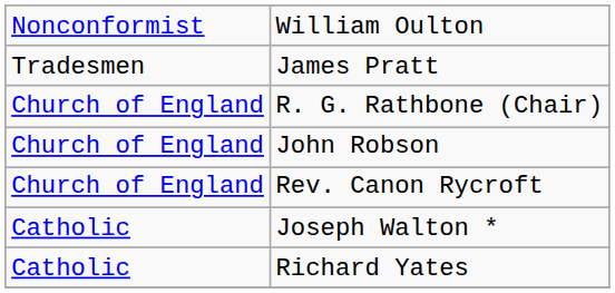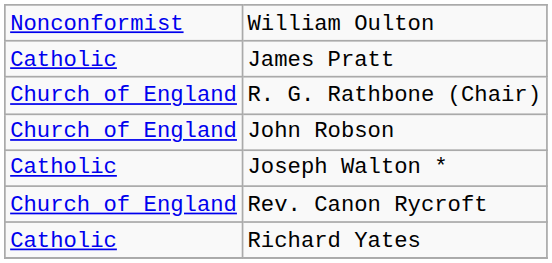 <table class="wikitable">
 <tr>
 <td><a href='#'>Nonconformist</a></td>
 <td>William Oulton</td>
 </tr>
 <tr>
-<td>Tradesmen</td>
+<td><a href='#'>Catholic</a></td>
 <td>James Pratt</td>
 </tr>
 <tr>
 <td><a href='#'>Church of England</a></td>
 <td>R. G. Rathbone (Chair)</td>
 </tr>
 <tr>
 <td><a href='#'>Church of England</a></td>
 <td>John Robson</td>
 </tr>
 <tr>
+<td><a href='#'>Catholic</a></td>
+<td>Joseph Walton *</td>
+</tr>
+<tr>
 <td><a href='#'>Church of England</a></td>
 <td>Rev. Canon Rycroft</td>
-</tr>
-<tr>
-<td><a href='#'>Catholic</a></td>
-<td>Joseph Walton *</td>
 </tr>
 <tr>
 <td><a href='#'>Catholic</a></td>
 <td>Richard Yates</td>
 </tr>
 <tr>
 </tr>
 </table>
